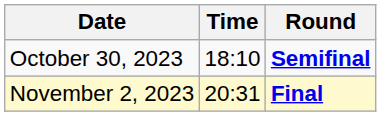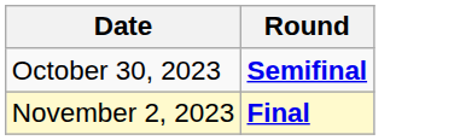 <table class="wikitable">
 <tr>
 <th>Date</th>
-<th>Time</th>
 <th>Round</th>
 </tr>
 <tr>
 <td>October 30, 2023</td>
-<td>18:10</td>
 <td><strong><a href='#'>Semifinal</a></strong></td>
 </tr>
 <tr style=background:lemonchiffon>
 <td>November 2, 2023</td>
-<td>20:31</td>
 <td><strong><a href='#'>Final</a></strong></td>
 </tr>
 </table>
